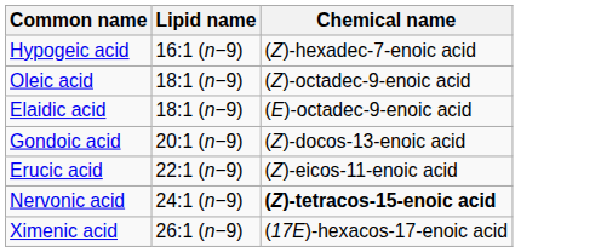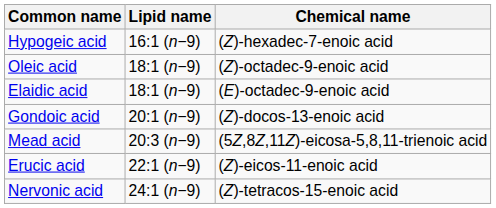 <table class="wikitable">
 <tr>
 <th>Common name</th>
 <th>Lipid name</th>
 <th>Chemical name</th>
 </tr>
 <tr>
 <td><a href='#'>Hypogeic acid</a></td>
 <td>16:1 (<em>n</em>−9)</td>
 <td>(<em>Z</em>)-hexadec-7-enoic acid</td>
 </tr>
 <tr>
 <td><a href='#'>Oleic acid</a></td>
 <td>18:1 (<em>n</em>−9)</td>
 <td>(<em>Z</em>)-octadec-9-enoic acid</td>
 </tr>
 <tr>
 <td><a href='#'>Elaidic acid</a></td>
 <td>18:1 (<em>n</em>−9)</td>
 <td>(<em>E</em>)-octadec-9-enoic acid</td>
 </tr>
 <tr>
 <td><a href='#'>Gondoic acid</a></td>
 <td>20:1 (<em>n</em>−9)</td>
 <td>(<em>Z</em>)-docos-13-enoic acid</td>
 </tr>
 <tr>
+<td><a href='#'>Mead acid</a></td>
+<td>20:3 (<em>n</em>−9)</td>
+<td>(5<em>Z</em>,8<em>Z</em>,11<em>Z</em>)-eicosa-5,8,11-trienoic acid</td>
+</tr>
+<tr>
 <td><a href='#'>Erucic acid</a></td>
 <td>22:1 (<em>n</em>−9)</td>
 <td>(<em>Z</em>)-eicos-11-enoic acid</td>
 </tr>
 <tr>
 <td><a href='#'>Nervonic acid</a></td>
 <td>24:1 (<em>n</em>−9)</td>
-<td><strong>(<em>Z</em>)-tetracos-15-enoic acid</strong></td>
-</tr>
-<tr>
-<td><a href='#'>Ximenic acid</a></td>
-<td>26:1 (<em>n</em>−9)</td>
-<td>(<em>17E</em>)-hexacos-17-enoic acid</td>
+<td>(<em>Z</em>)-tetracos-15-enoic acid</td>
 </tr>
 </table>
